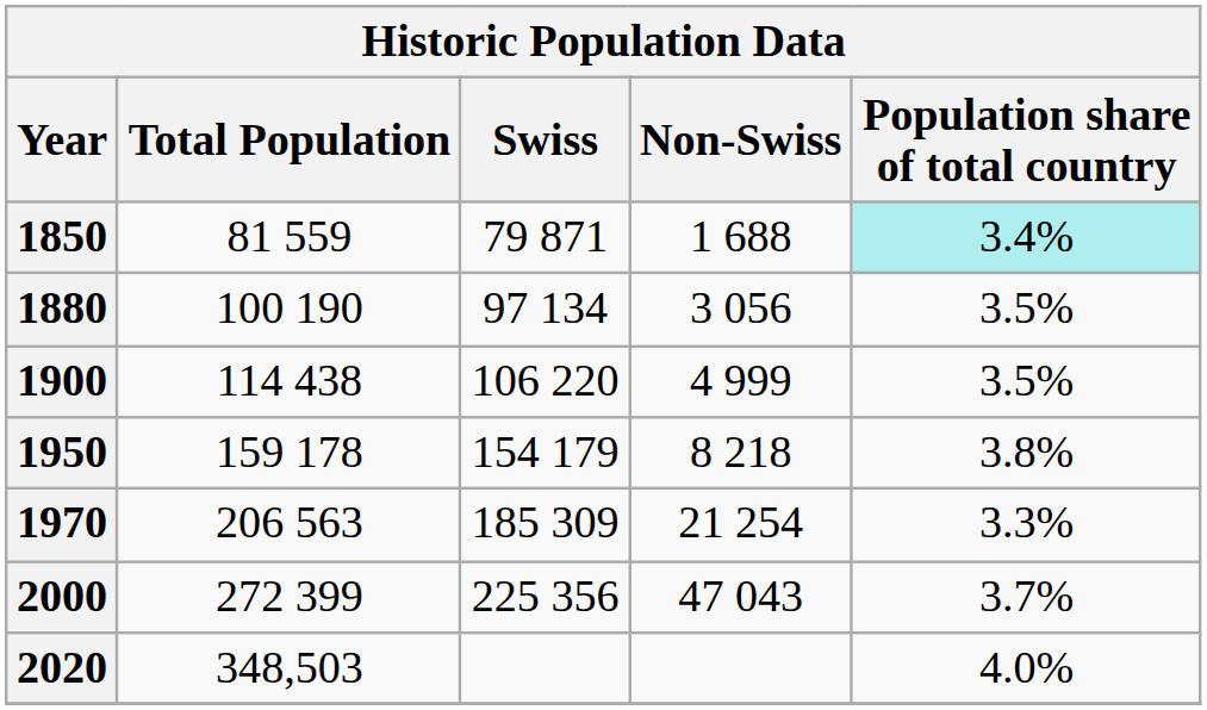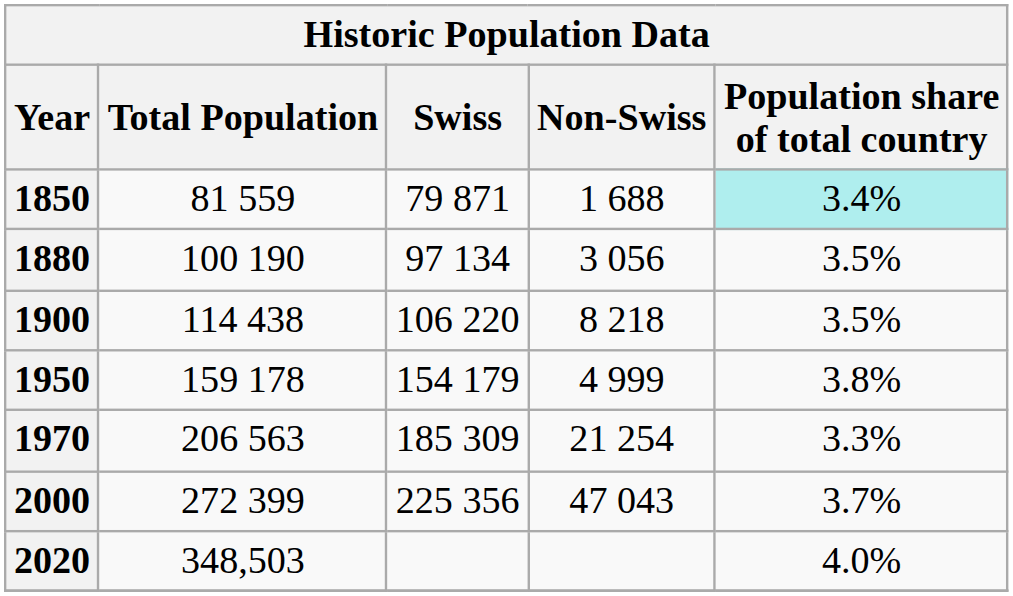 <table class="wikitable collapsible">
 <tr>
 <th colspan="5">Historic Population Data</th>
 </tr>
 <tr>
 <th>Year</th>
 <th>Total Population</th>
 <th>Swiss</th>
 <th>Non-Swiss</th>
 <th>Population share <br>of total country</th>
 </tr>
 <tr>
 <th scope="row">1850</th>
 <td rowspan="1" align="center">81 559</td>
 <td rowspan="1" align="center">79 871</td>
 <td rowspan="1" align="center">1 688</td>
 <td align="center" style="background: paleturquoise;">3.4%</td>
 </tr>
 <tr>
 <th>1880</th>
 <td rowspan="1" align="center">100 190</td>
 <td rowspan="1" align="center">97 134</td>
 <td rowspan="1" align="center">3 056</td>
 <td align="center"align="center">3.5%</td>
 </tr>
 <tr>
 <th scope="row">1900</th>
 <td rowspan="1" align="center">114 438</td>
 <td rowspan="1" align="center">106 220</td>
-<td rowspan="1" align="center">4 999</td>
+<td rowspan="1" align="center">8 218</td>
 <td align="center">3.5%</td>
 </tr>
 <tr>
 <th scope="row">1950</th>
 <td rowspan="1" align="center">159 178</td>
 <td rowspan="1" align="center">154 179</td>
-<td rowspan="1" align="center">8 218</td>
+<td rowspan="1" align="center">4 999</td>
 <td align="center">3.8%</td>
 </tr>
 <tr>
 <th scope="row">1970</th>
 <td rowspan="1" align="center">206 563</td>
 <td rowspan="1" align="center">185 309</td>
 <td rowspan="1" align="center">21 254</td>
 <td align="center">3.3%</td>
 </tr>
 <tr>
 <th>2000</th>
 <td align="center">272 399</td>
 <td align="center">225 356</td>
 <td rowspan="1" align="center">47 043</td>
 <td align="center">3.7%</td>
 </tr>
 <tr>
 <th scope="row">2020</th>
 <td align="center">348,503</td>
 <td align="center"></td>
 <td align="center"></td>
 <td align="center">4.0%</td>
 </tr>
 <tr>
 </tr>
 </table>
